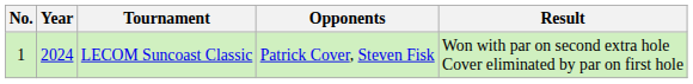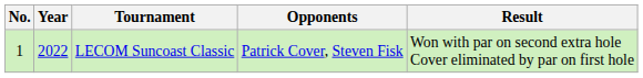 <table class="wikitable" style="font-size:95%;">
 <tr>
 <th>No.</th>
 <th>Year</th>
 <th>Tournament</th>
 <th>Opponents</th>
 <th>Result</th>
 </tr>
 <tr style="background:#D0F0C0;">
 <td align=center>1</td>
-<td><a href='#'>2024</a></td>
+<td><a href='#'>2022</a></td>
 <td><a href='#'>LECOM Suncoast Classic</a></td>
 <td> <a href='#'>Patrick Cover</a>,  <a href='#'>Steven Fisk</a></td>
 <td>Won with par on second extra hole<br>Cover eliminated by par on first hole</td>
 </tr>
 </table>
